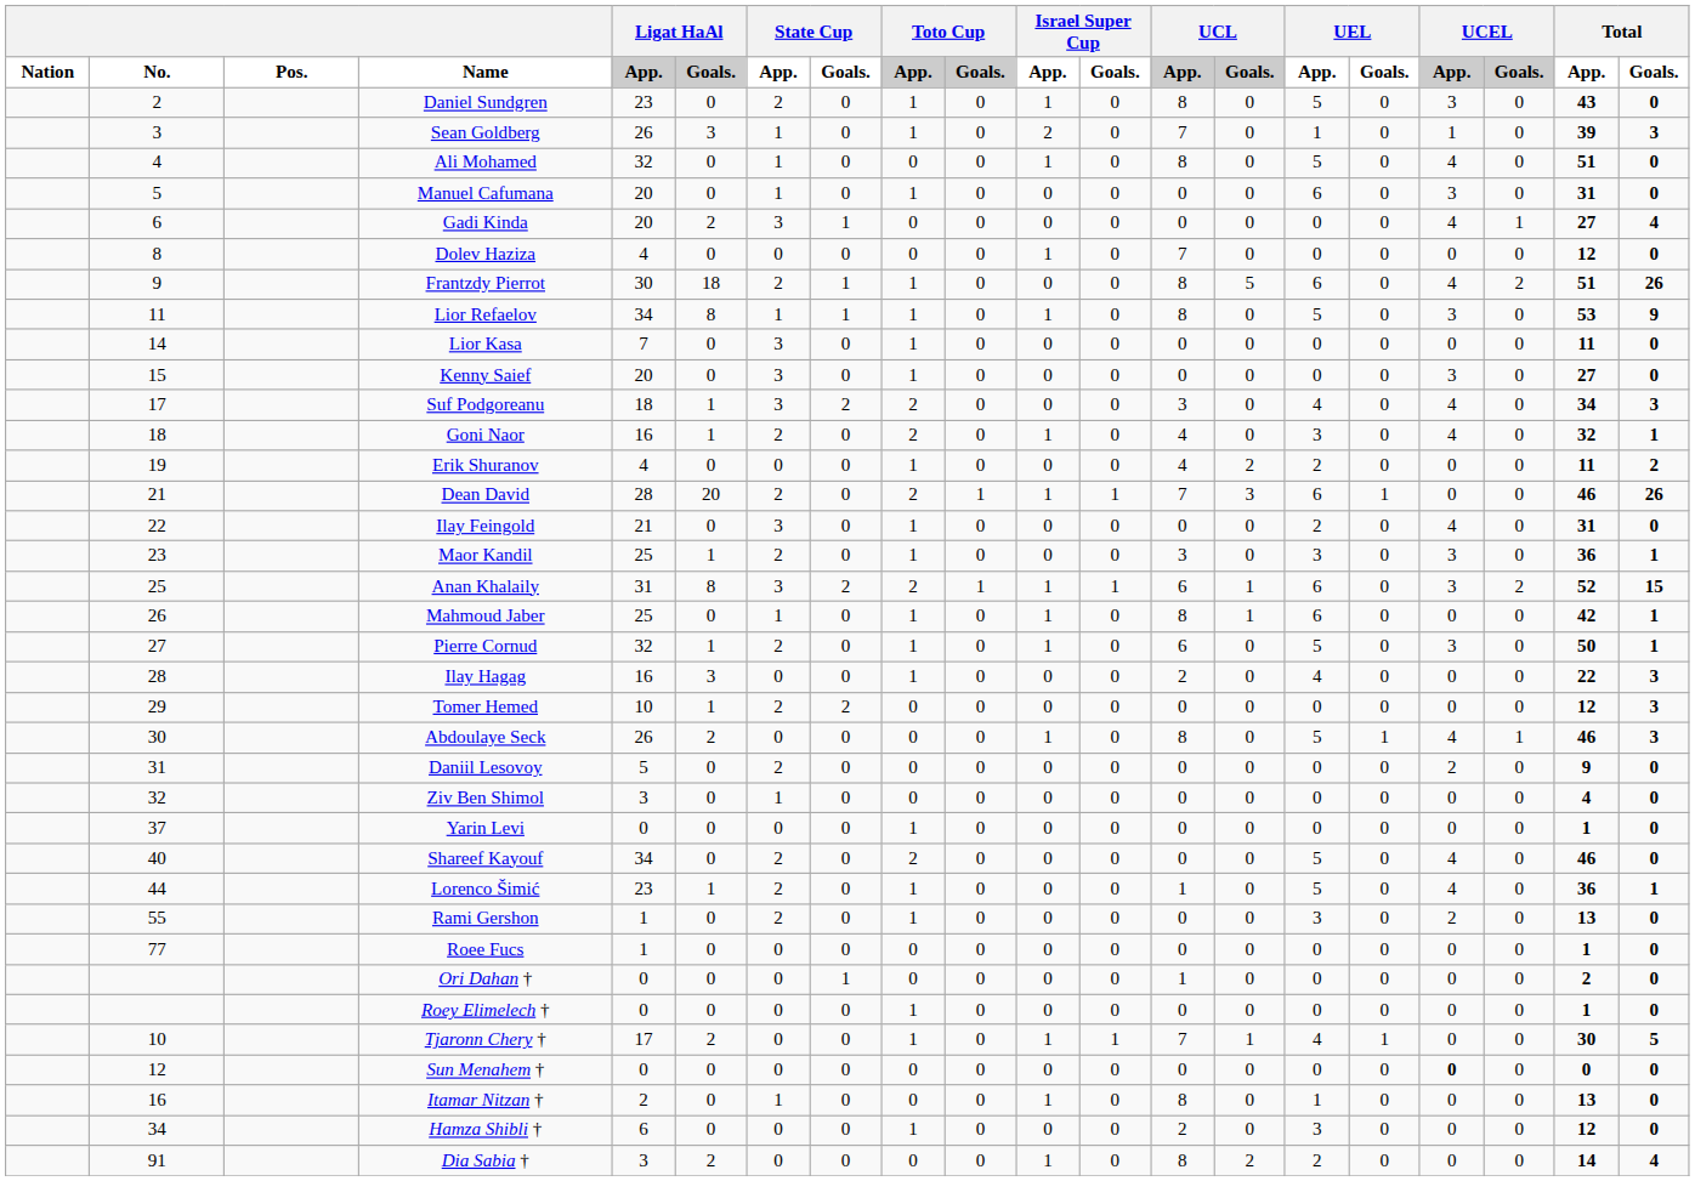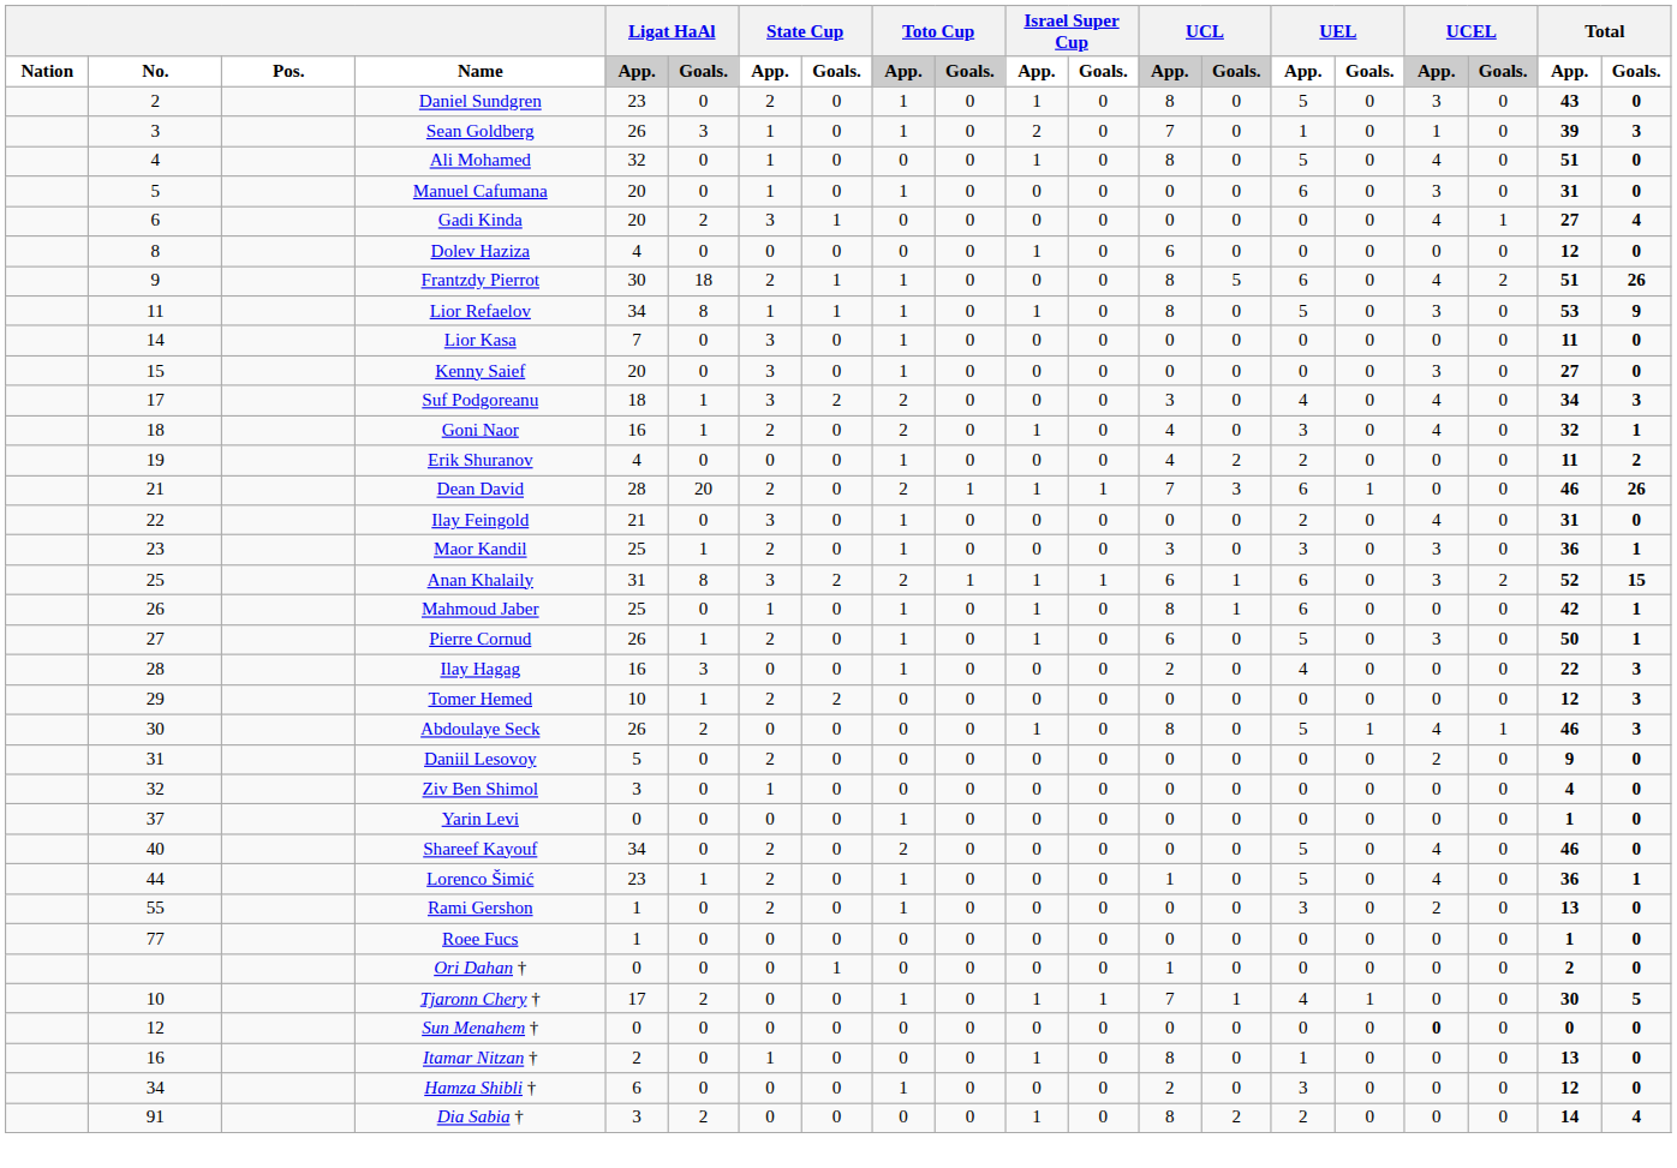 <table class="wikitable" style="font-size: 85%; text-align: center;">
 <tr>
 <th colspan=4></th>
 <th colspan=2><a href='#'>Ligat HaAl</a></th>
 <th colspan=2><a href='#'>State Cup</a></th>
 <th colspan=2><a href='#'>Toto Cup</a></th>
 <th colspan=2><a href='#'>Israel Super Cup</a></th>
 <th colspan=2><a href='#'>UCL</a></th>
 <th colspan=2><a href='#'>UEL</a></th>
 <th colspan=2><a href='#'>UCEL</a></th>
 <th colspan=2>Total</th>
 </tr>
 <tr>
 <th width="5%" style="background: #FFFFFF">Nation</th>
 <th width="8%" style="background: #FFFFFF">No.</th>
 <th width="8%" style="background: #FFFFFF">Pos.</th>
 <th width="15%" style="background: #FFFFFF">Name</th>
 <th width=60 style="background: #cccccc">App.</th>
 <th width=60 style="background: #cccccc">Goals.</th>
 <th width=60 style="background: #FFFFFF">App.</th>
 <th width=60 style="background: #FFFFFF">Goals.</th>
 <th width=60 style="background: #cccccc">App.</th>
 <th width=60 style="background: #cccccc">Goals.</th>
 <th width=60 style="background: #FFFFFF">App.</th>
 <th width=60 style="background: #FFFFFF">Goals.</th>
 <th width=60 style="background: #cccccc">App.</th>
 <th width=60 style="background: #cccccc">Goals.</th>
 <th width=60 style="background: #FFFFFF">App.</th>
 <th width=60 style="background: #FFFFFF">Goals.</th>
 <th width=60 style="background: #cccccc">App.</th>
 <th width=60 style="background: #cccccc">Goals.</th>
 <th width=60 style="background: #FFFFFF">App.</th>
 <th width=60 style="background: #FFFFFF">Goals.</th>
 </tr>
 <tr>
 <td></td>
 <td>2</td>
 <td style="text-align:center"></td>
 <td style="text-align:center"><a href='#'>Daniel Sundgren</a></td>
 <td>23 </td>
 <td>0 </td>
 <td>2 </td>
 <td>0 </td>
 <td>1 </td>
 <td>0 </td>
 <td>1 </td>
 <td>0 </td>
 <td>8 </td>
 <td>0 </td>
 <td>5 </td>
 <td>0 </td>
 <td>3 </td>
 <td>0 </td>
 <td><strong>43</strong> </td>
 <td><strong>0</strong> </td>
 </tr>
 <tr>
 <td></td>
 <td>3</td>
 <td style="text-align:center"></td>
 <td style="text-align:center"><a href='#'>Sean Goldberg</a></td>
 <td>26 </td>
 <td>3 </td>
 <td>1 </td>
 <td>0 </td>
 <td>1 </td>
 <td>0 </td>
 <td>2 </td>
 <td>0 </td>
 <td>7 </td>
 <td>0 </td>
 <td>1 </td>
 <td>0 </td>
 <td>1 </td>
 <td>0 </td>
 <td><strong>39</strong> </td>
 <td><strong>3</strong> </td>
 </tr>
 <tr>
 <td></td>
 <td>4</td>
 <td style="text-align:center"></td>
 <td style="text-align:center"><a href='#'>Ali Mohamed</a></td>
 <td>32 </td>
 <td>0 </td>
 <td>1 </td>
 <td>0 </td>
 <td>0 </td>
 <td>0 </td>
 <td>1 </td>
 <td>0 </td>
 <td>8 </td>
 <td>0 </td>
 <td>5 </td>
 <td>0 </td>
 <td>4 </td>
 <td>0 </td>
 <td><strong>51</strong> </td>
 <td><strong>0</strong> </td>
 </tr>
 <tr>
 <td></td>
 <td>5</td>
 <td style="text-align:center"></td>
 <td style="text-align:center"><a href='#'>Manuel Cafumana</a></td>
 <td>20 </td>
 <td>0 </td>
 <td>1 </td>
 <td>0 </td>
 <td>1 </td>
 <td>0 </td>
 <td>0 </td>
 <td>0 </td>
 <td>0 </td>
 <td>0 </td>
 <td>6 </td>
 <td>0 </td>
 <td>3 </td>
 <td>0 </td>
 <td><strong>31</strong> </td>
 <td><strong>0</strong> </td>
 </tr>
 <tr>
 <td></td>
 <td>6</td>
 <td style="text-align:center"></td>
 <td style="text-align:center"><a href='#'>Gadi Kinda</a></td>
 <td>20 </td>
 <td>2 </td>
 <td>3 </td>
 <td>1 </td>
 <td>0 </td>
 <td>0 </td>
 <td>0 </td>
 <td>0 </td>
 <td>0 </td>
 <td>0 </td>
 <td>0 </td>
 <td>0 </td>
 <td>4 </td>
 <td>1 </td>
 <td><strong>27</strong> </td>
 <td><strong>4</strong> </td>
 </tr>
 <tr>
 <td></td>
 <td>8</td>
 <td style="text-align:center"></td>
 <td style="text-align:center"><a href='#'>Dolev Haziza</a></td>
 <td>4 </td>
 <td>0 </td>
 <td>0 </td>
 <td>0 </td>
 <td>0 </td>
 <td>0 </td>
 <td>1 </td>
 <td>0 </td>
-<td>7 </td>
+<td>6 </td>
 <td>0 </td>
 <td>0 </td>
 <td>0 </td>
 <td>0 </td>
 <td>0 </td>
 <td><strong>12</strong> </td>
 <td><strong>0</strong> </td>
 </tr>
 <tr>
 <td></td>
 <td>9</td>
 <td style="text-align:center"></td>
 <td style="text-align:center"><a href='#'>Frantzdy Pierrot</a></td>
 <td>30 </td>
 <td>18 </td>
 <td>2 </td>
 <td>1 </td>
 <td>1 </td>
 <td>0 </td>
 <td>0 </td>
 <td>0 </td>
 <td>8 </td>
 <td>5 </td>
 <td>6 </td>
 <td>0 </td>
 <td>4 </td>
 <td>2 </td>
 <td><strong>51</strong> </td>
 <td><strong>26</strong> </td>
 </tr>
 <tr>
 <td></td>
 <td>11</td>
 <td style="text-align:center"></td>
 <td style="text-align:center"><a href='#'>Lior Refaelov</a></td>
 <td>34 </td>
 <td>8 </td>
 <td>1 </td>
 <td>1 </td>
 <td>1 </td>
 <td>0 </td>
 <td>1 </td>
 <td>0 </td>
 <td>8 </td>
 <td>0 </td>
 <td>5 </td>
 <td>0 </td>
 <td>3 </td>
 <td>0 </td>
 <td><strong>53</strong> </td>
 <td><strong>9</strong> </td>
 </tr>
 <tr>
 <td></td>
 <td>14</td>
 <td style="text-align:center"></td>
 <td style="text-align:center"><a href='#'>Lior Kasa</a></td>
 <td>7 </td>
 <td>0 </td>
 <td>3 </td>
 <td>0 </td>
 <td>1 </td>
 <td>0 </td>
 <td>0 </td>
 <td>0 </td>
 <td>0 </td>
 <td>0 </td>
 <td>0 </td>
 <td>0 </td>
 <td>0 </td>
 <td>0 </td>
 <td><strong>11</strong> </td>
 <td><strong>0</strong> </td>
 </tr>
 <tr>
 <td></td>
 <td>15</td>
 <td style="text-align:center"></td>
 <td style="text-align:center"><a href='#'>Kenny Saief</a></td>
 <td>20 </td>
 <td>0 </td>
 <td>3 </td>
 <td>0 </td>
 <td>1 </td>
 <td>0 </td>
 <td>0 </td>
 <td>0 </td>
 <td>0 </td>
 <td>0 </td>
 <td>0 </td>
 <td>0 </td>
 <td>3 </td>
 <td>0 </td>
 <td><strong>27</strong> </td>
 <td><strong>0</strong> </td>
 </tr>
 <tr>
 <td></td>
 <td>17</td>
 <td style="text-align:center"></td>
 <td style="text-align:center"><a href='#'>Suf Podgoreanu</a></td>
 <td>18 </td>
 <td>1 </td>
 <td>3 </td>
 <td>2 </td>
 <td>2 </td>
 <td>0 </td>
 <td>0 </td>
 <td>0 </td>
 <td>3 </td>
 <td>0 </td>
 <td>4 </td>
 <td>0 </td>
 <td>4 </td>
 <td>0 </td>
 <td><strong>34</strong> </td>
 <td><strong>3</strong> </td>
 </tr>
 <tr>
 <td></td>
 <td>18</td>
 <td style="text-align:center"></td>
 <td style="text-align:center"><a href='#'>Goni Naor</a></td>
 <td>16 </td>
 <td>1 </td>
 <td>2 </td>
 <td>0 </td>
 <td>2 </td>
 <td>0 </td>
 <td>1 </td>
 <td>0 </td>
 <td>4 </td>
 <td>0 </td>
 <td>3 </td>
 <td>0 </td>
 <td>4 </td>
 <td>0 </td>
 <td><strong>32</strong> </td>
 <td><strong>1</strong> </td>
 </tr>
 <tr>
 <td></td>
 <td>19</td>
 <td style="text-align:center"></td>
 <td style="text-align:center"><a href='#'>Erik Shuranov</a></td>
 <td>4 </td>
 <td>0 </td>
 <td>0 </td>
 <td>0 </td>
 <td>1 </td>
 <td>0 </td>
 <td>0 </td>
 <td>0 </td>
 <td>4 </td>
 <td>2 </td>
 <td>2 </td>
 <td>0 </td>
 <td>0 </td>
 <td>0 </td>
 <td><strong>11</strong> </td>
 <td><strong>2</strong> </td>
 </tr>
 <tr>
 <td></td>
 <td>21</td>
 <td style="text-align:center"></td>
 <td style="text-align:center"><a href='#'>Dean David</a></td>
 <td>28 </td>
 <td>20 </td>
 <td>2 </td>
 <td>0 </td>
 <td>2 </td>
 <td>1 </td>
 <td>1 </td>
 <td>1 </td>
 <td>7 </td>
 <td>3 </td>
 <td>6 </td>
 <td>1 </td>
 <td>0 </td>
 <td>0 </td>
 <td><strong>46</strong> </td>
 <td><strong>26</strong> </td>
 </tr>
 <tr>
 <td></td>
 <td>22</td>
 <td style="text-align:center"></td>
 <td style="text-align:center"><a href='#'>Ilay Feingold</a></td>
 <td>21 </td>
 <td>0 </td>
 <td>3 </td>
 <td>0 </td>
 <td>1 </td>
 <td>0 </td>
 <td>0 </td>
 <td>0 </td>
 <td>0 </td>
 <td>0 </td>
 <td>2 </td>
 <td>0 </td>
 <td>4 </td>
 <td>0 </td>
 <td><strong>31</strong> </td>
 <td><strong>0</strong> </td>
 </tr>
 <tr>
 <td></td>
 <td>23</td>
 <td style="text-align:center"></td>
 <td style="text-align:center"><a href='#'>Maor Kandil</a></td>
 <td>25 </td>
 <td>1 </td>
 <td>2 </td>
 <td>0 </td>
 <td>1 </td>
 <td>0 </td>
 <td>0 </td>
 <td>0 </td>
 <td>3 </td>
 <td>0 </td>
 <td>3 </td>
 <td>0 </td>
 <td>3 </td>
 <td>0 </td>
 <td><strong>36</strong> </td>
 <td><strong>1</strong> </td>
 </tr>
 <tr>
 <td></td>
 <td>25</td>
 <td style="text-align:center"></td>
 <td style="text-align:center"><a href='#'>Anan Khalaily</a></td>
 <td>31 </td>
 <td>8 </td>
 <td>3 </td>
 <td>2 </td>
 <td>2 </td>
 <td>1 </td>
 <td>1 </td>
 <td>1 </td>
 <td>6 </td>
 <td>1 </td>
 <td>6 </td>
 <td>0 </td>
 <td>3 </td>
 <td>2 </td>
 <td><strong>52</strong> </td>
 <td><strong>15</strong> </td>
 </tr>
 <tr>
 <td></td>
 <td>26</td>
 <td style="text-align:center"></td>
 <td style="text-align:center"><a href='#'>Mahmoud Jaber</a></td>
 <td>25 </td>
 <td>0 </td>
 <td>1 </td>
 <td>0 </td>
 <td>1 </td>
 <td>0 </td>
 <td>1 </td>
 <td>0 </td>
 <td>8 </td>
 <td>1 </td>
 <td>6 </td>
 <td>0 </td>
 <td>0 </td>
 <td>0 </td>
 <td><strong>42</strong> </td>
 <td><strong>1</strong> </td>
 </tr>
 <tr>
 <td></td>
 <td>27</td>
 <td style="text-align:center"></td>
 <td style="text-align:center"><a href='#'>Pierre Cornud</a></td>
-<td>32 </td>
+<td>26 </td>
 <td>1 </td>
 <td>2 </td>
 <td>0 </td>
 <td>1 </td>
 <td>0 </td>
 <td>1 </td>
 <td>0 </td>
 <td>6 </td>
 <td>0 </td>
 <td>5 </td>
 <td>0 </td>
 <td>3 </td>
 <td>0 </td>
 <td><strong>50</strong> </td>
 <td><strong>1</strong> </td>
 </tr>
 <tr>
 <td></td>
 <td>28</td>
 <td style="text-align:center"></td>
 <td style="text-align:center"><a href='#'>Ilay Hagag</a></td>
 <td>16 </td>
 <td>3 </td>
 <td>0 </td>
 <td>0 </td>
 <td>1 </td>
 <td>0 </td>
 <td>0 </td>
 <td>0 </td>
 <td>2 </td>
 <td>0 </td>
 <td>4 </td>
 <td>0 </td>
 <td>0 </td>
 <td>0 </td>
 <td><strong>22</strong> </td>
 <td><strong>3</strong> </td>
 </tr>
 <tr>
 <td></td>
 <td>29</td>
 <td style="text-align:center"></td>
 <td style="text-align:center"><a href='#'>Tomer Hemed</a></td>
 <td>10 </td>
 <td>1 </td>
 <td>2 </td>
 <td>2 </td>
 <td>0 </td>
 <td>0 </td>
 <td>0 </td>
 <td>0 </td>
 <td>0 </td>
 <td>0 </td>
 <td>0 </td>
 <td>0 </td>
 <td>0 </td>
 <td>0 </td>
 <td><strong>12</strong> </td>
 <td><strong>3</strong> </td>
 </tr>
 <tr>
 <td></td>
 <td>30</td>
 <td style="text-align:center"></td>
 <td style="text-align:center"><a href='#'>Abdoulaye Seck</a></td>
 <td>26 </td>
 <td>2 </td>
 <td>0 </td>
 <td>0 </td>
 <td>0 </td>
 <td>0 </td>
 <td>1 </td>
 <td>0 </td>
 <td>8 </td>
 <td>0 </td>
 <td>5 </td>
 <td>1 </td>
 <td>4 </td>
 <td>1 </td>
 <td><strong>46</strong> </td>
 <td><strong>3</strong> </td>
 </tr>
 <tr>
 <td></td>
 <td>31</td>
 <td style="text-align:center"></td>
 <td style="text-align:center"><a href='#'>Daniil Lesovoy</a></td>
 <td>5 </td>
 <td>0 </td>
 <td>2 </td>
 <td>0 </td>
 <td>0 </td>
 <td>0 </td>
 <td>0 </td>
 <td>0 </td>
 <td>0 </td>
 <td>0 </td>
 <td>0 </td>
 <td>0 </td>
 <td>2 </td>
 <td>0 </td>
 <td><strong>9</strong> </td>
 <td><strong>0</strong> </td>
 </tr>
 <tr>
 <td></td>
 <td>32</td>
 <td style="text-align:center"></td>
 <td style="text-align:center"><a href='#'>Ziv Ben Shimol</a></td>
 <td>3 </td>
 <td>0 </td>
 <td>1 </td>
 <td>0 </td>
 <td>0 </td>
 <td>0 </td>
 <td>0 </td>
 <td>0 </td>
 <td>0 </td>
 <td>0 </td>
 <td>0 </td>
 <td>0 </td>
 <td>0 </td>
 <td>0 </td>
 <td><strong>4</strong> </td>
 <td><strong>0</strong> </td>
 </tr>
 <tr>
 <td></td>
 <td>37</td>
 <td style="text-align:center"></td>
 <td style="text-align:center"><a href='#'>Yarin Levi</a></td>
 <td>0 </td>
 <td>0 </td>
 <td>0 </td>
 <td>0 </td>
 <td>1 </td>
 <td>0 </td>
 <td>0 </td>
 <td>0 </td>
 <td>0 </td>
 <td>0 </td>
 <td>0 </td>
 <td>0 </td>
 <td>0 </td>
 <td>0 </td>
 <td><strong>1</strong> </td>
 <td><strong>0</strong> </td>
 </tr>
 <tr>
 <td></td>
 <td>40</td>
 <td style="text-align:center"></td>
 <td style="text-align:center"><a href='#'>Shareef Kayouf</a></td>
 <td>34 </td>
 <td>0 </td>
 <td>2 </td>
 <td>0 </td>
 <td>2 </td>
 <td>0 </td>
 <td>0 </td>
 <td>0 </td>
 <td>0 </td>
 <td>0 </td>
 <td>5 </td>
 <td>0 </td>
 <td>4 </td>
 <td>0 </td>
 <td><strong>46</strong> </td>
 <td><strong>0</strong> </td>
 </tr>
 <tr>
 <td></td>
 <td>44</td>
 <td style="text-align:center"></td>
 <td style="text-align:center"><a href='#'>Lorenco Šimić</a></td>
 <td>23 </td>
 <td>1 </td>
 <td>2 </td>
 <td>0 </td>
 <td>1 </td>
 <td>0 </td>
 <td>0 </td>
 <td>0 </td>
 <td>1 </td>
 <td>0 </td>
 <td>5 </td>
 <td>0 </td>
 <td>4 </td>
 <td>0 </td>
 <td><strong>36</strong> </td>
 <td><strong>1</strong> </td>
 </tr>
 <tr>
 <td></td>
 <td>55</td>
 <td style="text-align:center"></td>
 <td style="text-align:center"><a href='#'>Rami Gershon</a></td>
 <td>1 </td>
 <td>0 </td>
 <td>2 </td>
 <td>0 </td>
 <td>1 </td>
 <td>0 </td>
 <td>0 </td>
 <td>0 </td>
 <td>0 </td>
 <td>0 </td>
 <td>3 </td>
 <td>0 </td>
 <td>2 </td>
 <td>0 </td>
 <td><strong>13</strong> </td>
 <td><strong>0</strong> </td>
 </tr>
 <tr>
 <td></td>
 <td>77</td>
 <td style="text-align:center"></td>
 <td style="text-align:center"><a href='#'>Roee Fucs</a></td>
 <td>1 </td>
 <td>0 </td>
 <td>0 </td>
 <td>0 </td>
 <td>0 </td>
 <td>0 </td>
 <td>0 </td>
 <td>0 </td>
 <td>0 </td>
 <td>0 </td>
 <td>0 </td>
 <td>0 </td>
 <td>0 </td>
 <td>0 </td>
 <td><strong>1</strong> </td>
 <td><strong>0</strong> </td>
 </tr>
 <tr>
 <td></td>
 <td></td>
 <td style="text-align:center"></td>
 <td style="text-align:center"><em><a href='#'>Ori Dahan</a></em> †</td>
 <td>0 </td>
 <td>0 </td>
 <td>0 </td>
 <td>1 </td>
 <td>0 </td>
 <td>0 </td>
 <td>0 </td>
 <td>0 </td>
 <td>1 </td>
 <td>0 </td>
 <td>0 </td>
 <td>0 </td>
 <td>0 </td>
 <td>0 </td>
 <td><strong>2</strong> </td>
 <td><strong>0</strong> </td>
 </tr>
 <tr>
 <td></td>
-<td></td>
-<td style="text-align:center"></td>
-<td style="text-align:center"><em><a href='#'>Roey Elimelech</a></em> †</td>
-<td>0 </td>
-<td>0 </td>
-<td>0 </td>
-<td>0 </td>
-<td>1 </td>
-<td>0 </td>
-<td>0 </td>
-<td>0 </td>
-<td>0 </td>
-<td>0 </td>
-<td>0 </td>
-<td>0 </td>
-<td>0 </td>
-<td>0 </td>
-<td><strong>1</strong> </td>
-<td><strong>0</strong> </td>
-</tr>
-<tr>
-<td></td>
 <td>10</td>
 <td style="text-align:center"></td>
 <td style="text-align:center"><em><a href='#'>Tjaronn Chery</a></em> †</td>
 <td>17 </td>
 <td>2 </td>
 <td>0 </td>
 <td>0 </td>
 <td>1 </td>
 <td>0 </td>
 <td>1 </td>
 <td>1 </td>
 <td>7 </td>
 <td>1 </td>
 <td>4 </td>
 <td>1 </td>
 <td>0 </td>
 <td>0 </td>
 <td><strong>30</strong> </td>
 <td><strong>5</strong> </td>
 </tr>
 <tr>
 <td></td>
 <td>12</td>
 <td style="text-align:center"></td>
 <td style="text-align:center"><em><a href='#'>Sun Menahem</a></em> †</td>
 <td>0 </td>
 <td>0 </td>
 <td>0 </td>
 <td>0 </td>
 <td>0 </td>
 <td>0 </td>
 <td>0 </td>
 <td>0 </td>
 <td>0 </td>
 <td>0 </td>
 <td>0 </td>
 <td>0 </td>
 <td><strong>0 </strong></td>
 <td>0 </td>
 <td><strong>0</strong> </td>
 <td><strong>0</strong> </td>
 </tr>
 <tr>
 <td></td>
 <td>16</td>
 <td style="text-align:center"></td>
 <td style="text-align:center"><em><a href='#'>Itamar Nitzan</a></em> †</td>
 <td>2 </td>
 <td>0 </td>
 <td>1 </td>
 <td>0 </td>
 <td>0 </td>
 <td>0 </td>
 <td>1 </td>
 <td>0 </td>
 <td>8 </td>
 <td>0 </td>
 <td>1 </td>
 <td>0 </td>
 <td>0 </td>
 <td>0 </td>
 <td><strong>13</strong> </td>
 <td><strong>0</strong> </td>
 </tr>
 <tr>
 <td></td>
 <td>34</td>
 <td style="text-align:center"></td>
 <td style="text-align:center"><em><a href='#'>Hamza Shibli</a></em> †</td>
 <td>6 </td>
 <td>0 </td>
 <td>0 </td>
 <td>0 </td>
 <td>1 </td>
 <td>0 </td>
 <td>0 </td>
 <td>0 </td>
 <td>2 </td>
 <td>0 </td>
 <td>3 </td>
 <td>0 </td>
 <td>0 </td>
 <td>0 </td>
 <td><strong>12</strong> </td>
 <td><strong>0</strong> </td>
 </tr>
 <tr>
 <td></td>
 <td>91</td>
 <td style="text-align:center"></td>
 <td style="text-align:center"><em><a href='#'>Dia Sabia</a></em> †</td>
 <td>3 </td>
 <td>2 </td>
 <td>0 </td>
 <td>0 </td>
 <td>0 </td>
 <td>0 </td>
 <td>1 </td>
 <td>0 </td>
 <td>8 </td>
 <td>2 </td>
 <td>2 </td>
 <td>0 </td>
 <td>0 </td>
 <td>0 </td>
 <td><strong>14</strong> </td>
 <td><strong>4</strong> </td>
 </tr>
 <tr>
 </tr>
 </table>
